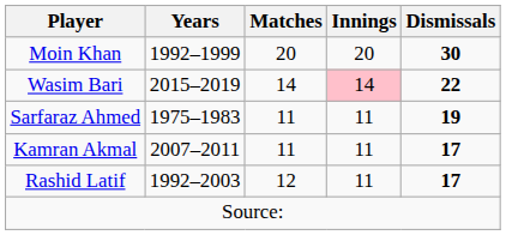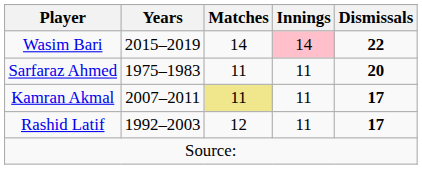 <table class="wikitable sortable" style="text-align:center">
 <tr>
 <th scope="col">Player</th>
 <th scope="col">Years</th>
 <th scope="col">Matches</th>
 <th scope="col">Innings</th>
 <th scope="col">Dismissals</th>
-</tr>
-<tr>
-<td><a href='#'>Moin Khan</a></td>
-<td>1992–1999</td>
-<td>20</td>
-<td>20</td>
-<td><strong>30</strong></td>
 </tr>
 <tr>
 <td><a href='#'>Wasim Bari</a></td>
 <td>2015–2019</td>
 <td>14</td>
 <td style="background: pink;">14</td>
 <td><strong>22</strong></td>
 </tr>
 <tr>
 <td><a href='#'>Sarfaraz Ahmed</a></td>
 <td>1975–1983</td>
 <td>11</td>
 <td>11</td>
-<td><strong>19</strong></td>
+<td><strong>20</strong></td>
 </tr>
 <tr>
 <td><a href='#'>Kamran Akmal</a></td>
 <td>2007–2011</td>
-<td>11</td>
+<td style="background: khaki;">11</td>
 <td>11</td>
 <td><strong>17</strong></td>
 </tr>
 <tr>
 <td><a href='#'>Rashid Latif</a></td>
 <td>1992–2003</td>
 <td>12</td>
 <td>11</td>
 <td><strong>17</strong></td>
 </tr>
 <tr>
 <td colspan="5">Source: </td>
 </tr>
 </table>
